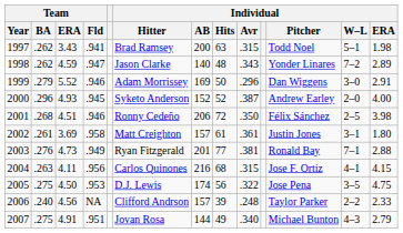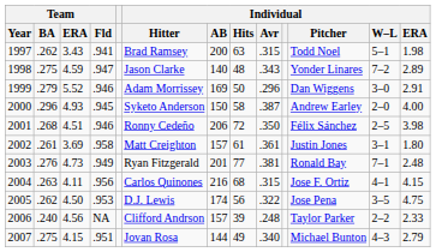 <table class="wikitable">
 <tr align=center style="background: #E5E5E5;">
 <th colspan=4>Team</th>
 <th></th>
 <th colspan=9>Individual</th>
 </tr>
 <tr align=center style="background: #F2F2F2;">
 <th>Year</th>
 <th>BA</th>
 <th>ERA</th>
 <th>Fld</th>
 <th></th>
 <th>Hitter</th>
 <th>AB</th>
 <th>Hits</th>
 <th>Avr</th>
 <th></th>
 <th>Pitcher</th>
 <th>W–L</th>
 <th>ERA</th>
 </tr>
 <tr>
 <td>1997</td>
 <td>.262</td>
 <td>3.43</td>
 <td>.941</td>
 <td></td>
 <td><a href='#'>Brad Ramsey</a></td>
 <td>200</td>
 <td>63</td>
 <td>.315</td>
 <td></td>
 <td><a href='#'>Todd Noel</a></td>
 <td>5–1</td>
 <td>1.98</td>
 </tr>
 <tr>
 <td>1998</td>
-<td>.262</td>
+<td>.275</td>
 <td>4.59</td>
 <td>.947</td>
 <td></td>
 <td><a href='#'>Jason Clarke</a></td>
 <td>140</td>
 <td>48</td>
 <td>.343</td>
 <td></td>
 <td><a href='#'>Yonder Linares</a></td>
 <td>7–2</td>
 <td>2.89</td>
 </tr>
 <tr>
 <td>1999</td>
 <td>.279</td>
 <td>5.52</td>
 <td>.946</td>
 <td></td>
 <td><a href='#'>Adam Morrissey</a></td>
 <td>169</td>
 <td>50</td>
 <td>.296</td>
 <td></td>
 <td><a href='#'>Dan Wiggens</a></td>
 <td>3–0</td>
 <td>2.91</td>
 </tr>
 <tr>
 <td>2000</td>
 <td>.296</td>
 <td>4.93</td>
 <td>.945</td>
 <td></td>
 <td><a href='#'>Syketo Anderson</a></td>
-<td>152</td>
-<td>52</td>
+<td>150</td>
+<td>58</td>
 <td>.387</td>
 <td></td>
 <td><a href='#'>Andrew Earley</a></td>
 <td>2–0</td>
 <td>4.00</td>
 </tr>
 <tr>
 <td>2001</td>
 <td>.268</td>
 <td>4.51</td>
 <td>.946</td>
 <td></td>
 <td><a href='#'>Ronny Cedeño</a></td>
 <td>206</td>
 <td>72</td>
 <td>.350</td>
 <td></td>
 <td><a href='#'>Félix Sánchez</a></td>
 <td>2–5</td>
 <td>3.98</td>
 </tr>
 <tr>
 <td>2002</td>
 <td>.261</td>
 <td>3.69</td>
 <td>.958</td>
 <td></td>
 <td><a href='#'>Matt Creighton</a></td>
 <td>157</td>
 <td>61</td>
 <td>.361</td>
 <td></td>
 <td><a href='#'>Justin Jones</a></td>
 <td>3–1</td>
 <td>1.80</td>
 </tr>
 <tr>
 <td>2003</td>
 <td>.276</td>
 <td>4.73</td>
 <td>.949</td>
 <td></td>
 <td>Ryan Fitzgerald</td>
 <td>201</td>
 <td>77</td>
 <td>.381</td>
 <td></td>
 <td><a href='#'>Ronald Bay</a></td>
 <td>7–1</td>
-<td>2.88</td>
+<td>2.48</td>
 </tr>
 <tr>
 <td>2004</td>
 <td>.263</td>
 <td>4.11</td>
 <td>.956</td>
 <td></td>
 <td><a href='#'>Carlos Quinones</a></td>
 <td>216</td>
 <td>68</td>
 <td>.315</td>
 <td></td>
 <td><a href='#'>Jose F. Ortiz</a></td>
 <td>4–1</td>
 <td>4.15</td>
 </tr>
 <tr>
 <td>2005</td>
-<td>.275</td>
+<td>.262</td>
 <td>4.50</td>
 <td>.953</td>
 <td></td>
 <td><a href='#'>D.J. Lewis</a></td>
 <td>174</td>
 <td>56</td>
 <td>.322</td>
 <td></td>
 <td><a href='#'>Jose Pena</a></td>
 <td>3–5</td>
 <td>4.75</td>
 </tr>
 <tr>
 <td>2006</td>
 <td>.240</td>
 <td>4.56</td>
 <td>NA</td>
 <td></td>
 <td><a href='#'>Clifford Andrson</a></td>
 <td>157</td>
 <td>39</td>
 <td>.248</td>
 <td></td>
 <td><a href='#'>Taylor Parker</a></td>
 <td>2–2</td>
 <td>2.33</td>
 </tr>
 <tr>
 <td>2007</td>
 <td>.275</td>
-<td>4.91</td>
+<td>4.15</td>
 <td>.951</td>
 <td></td>
 <td><a href='#'>Jovan Rosa</a></td>
 <td>144</td>
 <td>49</td>
 <td>.340</td>
 <td></td>
 <td><a href='#'>Michael Bunton</a></td>
 <td>4–3</td>
 <td>2.79</td>
 </tr>
 </table>
